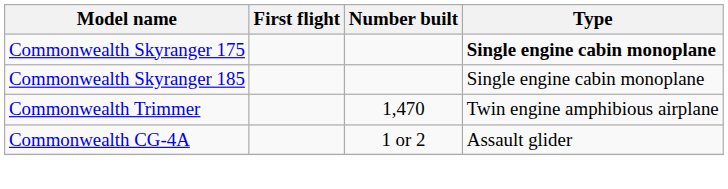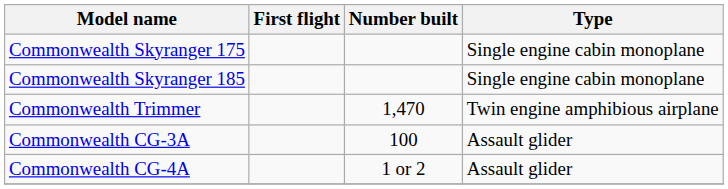 <table class="wikitable sortable">
 <tr>
 <th>Model name</th>
 <th>First flight</th>
 <th>Number built</th>
 <th>Type</th>
 </tr>
 <tr>
 <td align=left><a href='#'>Commonwealth Skyranger 175</a></td>
 <td align=center></td>
 <td align=center></td>
-<td align=left><strong>Single engine cabin monoplane</strong></td>
+<td align=left>Single engine cabin monoplane</td>
 </tr>
 <tr>
 <td align=left><a href='#'>Commonwealth Skyranger 185</a></td>
 <td align=center></td>
 <td align=center></td>
 <td align=left>Single engine cabin monoplane</td>
 </tr>
 <tr>
 <td align=left><a href='#'>Commonwealth Trimmer</a></td>
 <td align=center></td>
 <td align=center>1,470</td>
 <td align=left>Twin engine amphibious airplane</td>
 </tr>
 <tr>
+<td align=left><a href='#'>Commonwealth CG-3A</a></td>
+<td align=center></td>
+<td align=center>100</td>
+<td align=left>Assault glider</td>
+</tr>
+<tr>
 <td align=left><a href='#'>Commonwealth CG-4A</a></td>
 <td align=center></td>
 <td align=center>1 or 2</td>
 <td align=left>Assault glider</td>
 </tr>
 <tr>
 </tr>
 </table>
